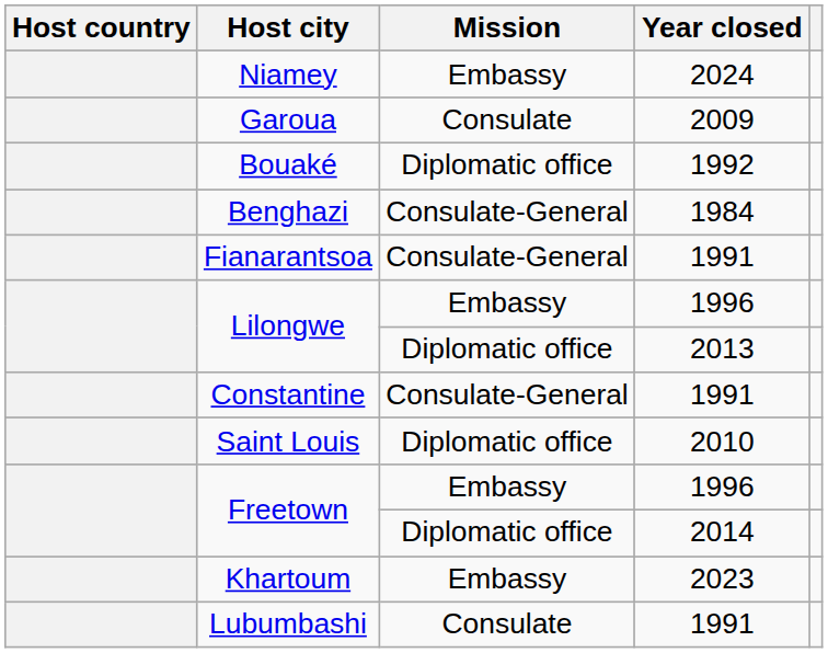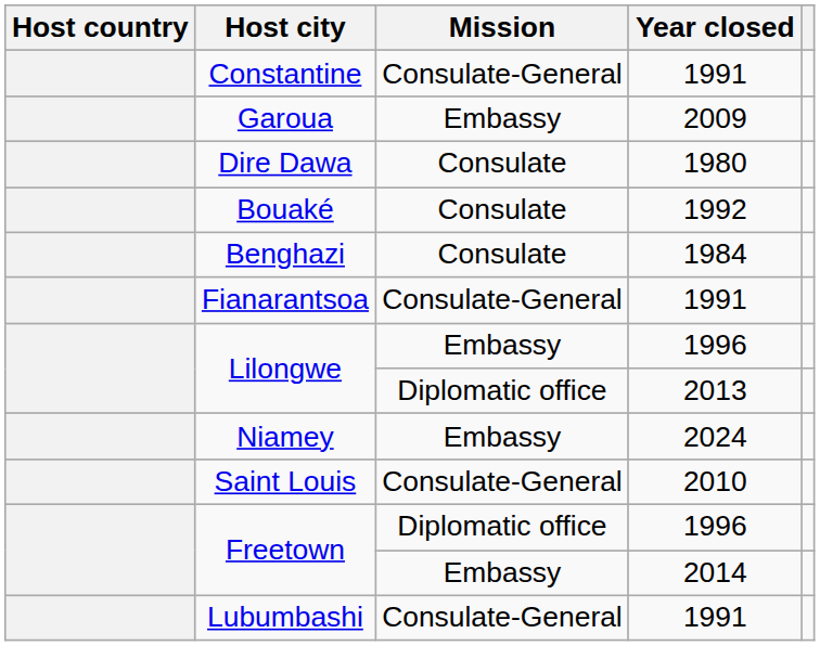 <table class="wikitable plainrowheaders" style="text-align:center;">
 <tr>
 <th scope="col">Host country</th>
 <th scope="col">Host city</th>
 <th scope="col">Mission</th>
 <th scope="col">Year closed</th>
 <th scope="col"></th>
 </tr>
 <tr>
 <th scope="row"></th>
-<td><a href='#'>Niamey</a></td>
-<td>Embassy</td>
-<td>2024</td>
+<td><a href='#'>Constantine</a></td>
+<td>Consulate-General</td>
+<td>1991</td>
 <td></td>
 </tr>
 <tr>
 <th scope="row"></th>
 <td><a href='#'>Garoua</a></td>
-<td>Consulate</td>
+<td>Embassy</td>
 <td>2009</td>
 <td></td>
 </tr>
 <tr>
 <th scope="row"></th>
+<td><a href='#'>Dire Dawa</a></td>
+<td>Consulate</td>
+<td>1980</td>
+<td></td>
+</tr>
+<tr>
+<th scope="row"></th>
 <td><a href='#'>Bouaké</a></td>
-<td>Diplomatic office</td>
+<td>Consulate</td>
 <td>1992</td>
 <td></td>
 </tr>
 <tr>
 <th scope="row"></th>
 <td><a href='#'>Benghazi</a></td>
-<td>Consulate-General</td>
+<td>Consulate</td>
 <td>1984</td>
 <td></td>
 </tr>
 <tr>
 <th scope="row"></th>
 <td><a href='#'>Fianarantsoa</a></td>
 <td>Consulate-General</td>
 <td>1991</td>
 <td></td>
 </tr>
 <tr>
 <th scope="row" rowspan="2"></th>
 <td rowspan="2"><a href='#'>Lilongwe</a></td>
 <td>Embassy</td>
 <td>1996</td>
 <td></td>
 </tr>
 <tr>
 <td>Diplomatic office</td>
 <td>2013</td>
 <td></td>
 </tr>
 <tr>
 <th scope="row"></th>
-<td><a href='#'>Constantine</a></td>
-<td>Consulate-General</td>
-<td>1991</td>
+<td><a href='#'>Niamey</a></td>
+<td>Embassy</td>
+<td>2024</td>
 <td></td>
 </tr>
 <tr>
 <th scope="row"></th>
 <td><a href='#'>Saint Louis</a></td>
-<td>Diplomatic office</td>
+<td>Consulate-General</td>
 <td>2010</td>
 <td></td>
 </tr>
 <tr>
 <th scope="row" rowspan="2"></th>
 <td rowspan="2"><a href='#'>Freetown</a></td>
-<td>Embassy</td>
+<td>Diplomatic office</td>
 <td>1996</td>
 <td></td>
 </tr>
 <tr>
-<td>Diplomatic office</td>
+<td>Embassy</td>
 <td>2014</td>
 <td></td>
 </tr>
 <tr>
 <th scope="row"></th>
-<td><a href='#'>Khartoum</a></td>
-<td>Embassy</td>
-<td>2023</td>
-<td></td>
-</tr>
-<tr>
-<th scope="row"></th>
 <td><a href='#'>Lubumbashi</a></td>
-<td>Consulate</td>
+<td>Consulate-General</td>
 <td>1991</td>
 <td></td>
 </tr>
 </table>
